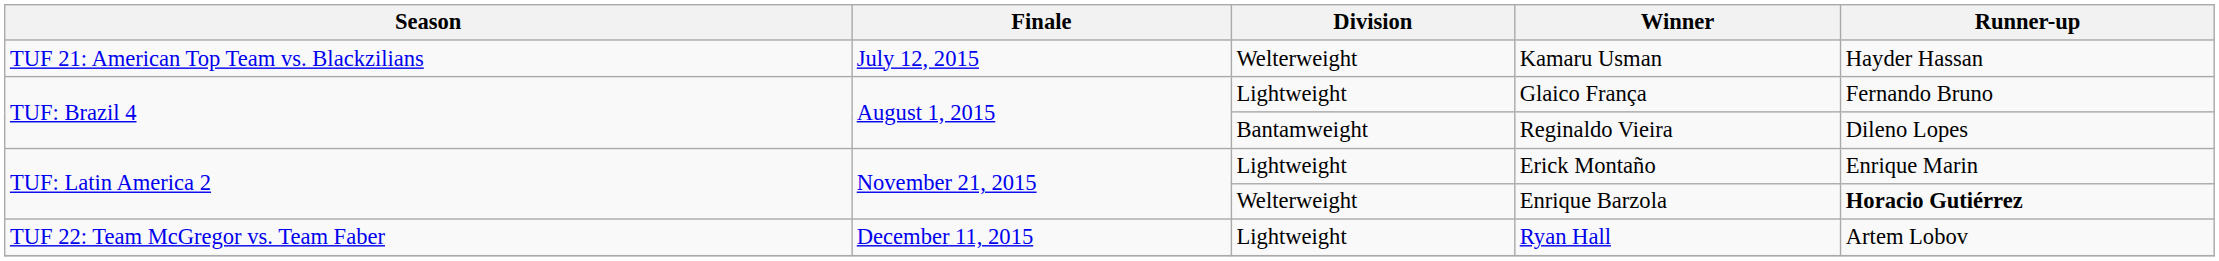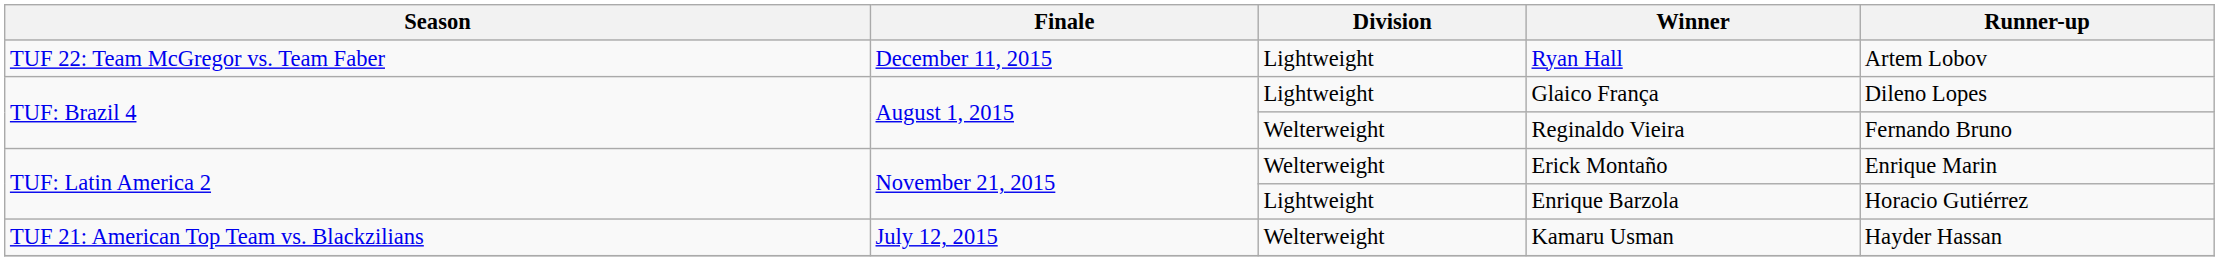 <table class="wikitable" style="width:99%;">
 <tr>
 <th>Season</th>
 <th>Finale</th>
 <th>Division</th>
 <th>Winner</th>
 <th>Runner-up</th>
 </tr>
 <tr>
+<td style="text-align:left"><a href='#'>TUF 22: Team McGregor vs. Team Faber</a></td>
+<td><a href='#'>December 11, 2015</a></td>
+<td>Lightweight</td>
+<td><a href='#'>Ryan Hall</a></td>
+<td>Artem Lobov</td>
+</tr>
+<tr>
+<td rowspan="2" style="text-align:left"><a href='#'>TUF: Brazil 4</a></td>
+<td rowspan="2"><a href='#'>August 1, 2015</a></td>
+<td>Lightweight</td>
+<td>Glaico França</td>
+<td>Dileno Lopes</td>
+</tr>
+<tr>
+<td>Welterweight</td>
+<td>Reginaldo Vieira</td>
+<td>Fernando Bruno</td>
+</tr>
+<tr>
+<td rowspan="2" style="text-align:left"><a href='#'>TUF: Latin America 2</a></td>
+<td rowspan="2"><a href='#'>November 21, 2015</a></td>
+<td>Welterweight</td>
+<td>Erick Montaño</td>
+<td>Enrique Marin</td>
+</tr>
+<tr>
+<td>Lightweight</td>
+<td>Enrique Barzola</td>
+<td>Horacio Gutiérrez</td>
+</tr>
+<tr>
 <td style="text-align:left"><a href='#'>TUF 21: American Top Team vs. Blackzilians</a></td>
 <td><a href='#'>July 12, 2015</a></td>
 <td>Welterweight</td>
 <td>Kamaru Usman</td>
 <td>Hayder Hassan</td>
 </tr>
 <tr>
-<td rowspan="2" style="text-align:left"><a href='#'>TUF: Brazil 4</a></td>
-<td rowspan="2"><a href='#'>August 1, 2015</a></td>
-<td>Lightweight</td>
-<td>Glaico França</td>
-<td>Fernando Bruno</td>
-</tr>
-<tr>
-<td>Bantamweight</td>
-<td>Reginaldo Vieira</td>
-<td>Dileno Lopes</td>
-</tr>
-<tr>
-<td rowspan="2" style="text-align:left"><a href='#'>TUF: Latin America 2</a></td>
-<td rowspan="2"><a href='#'>November 21, 2015</a></td>
-<td>Lightweight</td>
-<td>Erick Montaño</td>
-<td>Enrique Marin</td>
-</tr>
-<tr>
-<td>Welterweight</td>
-<td>Enrique Barzola</td>
-<td><strong>Horacio Gutiérrez</strong></td>
-</tr>
-<tr>
-<td style="text-align:left"><a href='#'>TUF 22: Team McGregor vs. Team Faber</a></td>
-<td><a href='#'>December 11, 2015</a></td>
-<td>Lightweight</td>
-<td><a href='#'>Ryan Hall</a></td>
-<td>Artem Lobov</td>
-</tr>
-<tr>
 </tr>
 </table>
